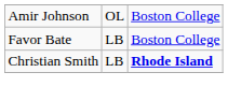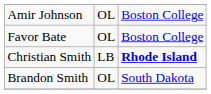 <table class="wikitable sortable">
 <tr>
 </tr>
 <tr>
 <td>Amir Johnson</td>
 <td>OL</td>
 <td><a href='#'>Boston College</a></td>
 </tr>
 <tr>
 <td>Favor Bate</td>
-<td>LB</td>
+<td>OL</td>
 <td><a href='#'>Boston College</a></td>
 </tr>
 <tr>
 <td>Christian Smith</td>
 <td>LB</td>
 <td><strong><a href='#'>Rhode Island</a></strong></td>
 </tr>
 <tr>
+<td>Brandon Smith</td>
+<td>OL</td>
+<td><a href='#'>South Dakota</a></td>
+</tr>
+<tr>
 </tr>
 </table>
